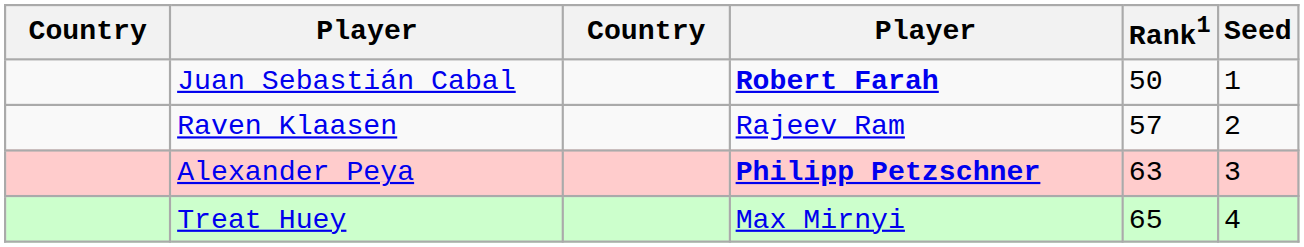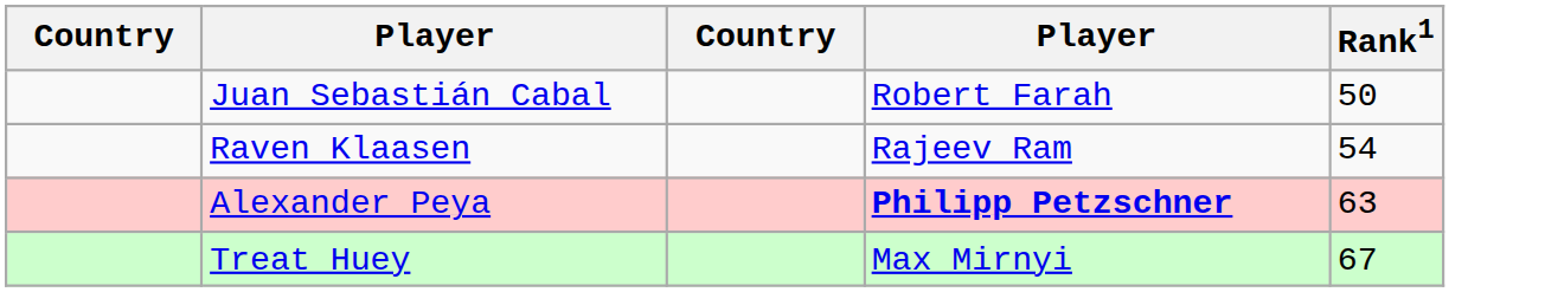 <table class="sortable wikitable">
 <tr>
 <th width="70">Country</th>
 <th width="175">Player</th>
 <th width="70">Country</th>
 <th width="175">Player</th>
 <th>Rank<sup>1</sup></th>
-<th>Seed</th>
 </tr>
 <tr>
 <td></td>
 <td><a href='#'>Juan Sebastián Cabal</a></td>
 <td></td>
-<td><strong><a href='#'>Robert Farah</a></strong></td>
+<td><a href='#'>Robert Farah</a></td>
 <td>50</td>
-<td>1</td>
 </tr>
 <tr>
 <td></td>
 <td><a href='#'>Raven Klaasen</a></td>
 <td></td>
 <td><a href='#'>Rajeev Ram</a></td>
-<td>57</td>
-<td>2</td>
+<td>54</td>
 </tr>
 <tr style="background:#fcc;">
 <td></td>
 <td><a href='#'>Alexander Peya</a></td>
 <td></td>
 <td><strong><a href='#'>Philipp Petzschner</a></strong></td>
 <td>63</td>
-<td>3</td>
 </tr>
 <tr style="background:#cfc;">
 <td></td>
 <td><a href='#'>Treat Huey</a></td>
 <td></td>
 <td><a href='#'>Max Mirnyi</a></td>
-<td>65</td>
-<td>4</td>
+<td>67</td>
 </tr>
 </table>
